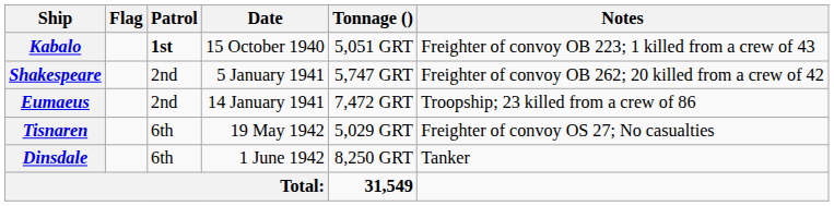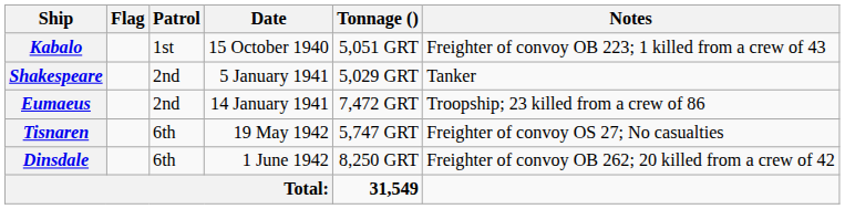 <table class="wikitable plainrowheaders">
 <tr>
 <th scope="col">Ship</th>
 <th scope="col">Flag</th>
 <th scope="col">Patrol</th>
 <th scope="col">Date</th>
 <th scope="col">Tonnage ()</th>
 <th scope="col">Notes</th>
 </tr>
 <tr>
 <th scope="row"><a href='#'><em>Kabalo</em></a></th>
 <td></td>
-<td><strong>1st</strong></td>
+<td>1st</td>
 <td style="text-align: right;">15 October 1940</td>
 <td style="text-align: right;">5,051 GRT</td>
 <td>Freighter of convoy OB 223; 1 killed from a crew of 43</td>
 </tr>
 <tr>
 <th scope="row"><a href='#'><em>Shakespeare</em></a></th>
 <td></td>
 <td>2nd</td>
 <td style="text-align: right;">5 January 1941</td>
-<td style="text-align: right;">5,747 GRT</td>
-<td>Freighter of convoy OB 262; 20 killed from a crew of 42</td>
+<td style="text-align: right;">5,029 GRT</td>
+<td>Tanker</td>
 </tr>
 <tr>
 <th scope="row"><a href='#'><em>Eumaeus</em></a></th>
 <td></td>
 <td>2nd</td>
 <td style="text-align: right;">14 January 1941</td>
 <td style="text-align: right;">7,472 GRT</td>
 <td>Troopship; 23 killed from a crew of 86</td>
 </tr>
 <tr>
 <th scope="row"><a href='#'><em>Tisnaren</em></a></th>
 <td></td>
 <td>6th</td>
 <td style="text-align: right;">19 May 1942</td>
-<td style="text-align: right;">5,029 GRT</td>
+<td style="text-align: right;">5,747 GRT</td>
 <td>Freighter of convoy OS 27; No casualties</td>
 </tr>
 <tr>
 <th scope="row"><a href='#'><em>Dinsdale</em></a></th>
 <td></td>
 <td>6th</td>
 <td style="text-align: right;">1 June 1942</td>
 <td style="text-align: right;">8,250 GRT</td>
-<td>Tanker</td>
+<td>Freighter of convoy OB 262; 20 killed from a crew of 42</td>
 </tr>
 <tr>
 <th scope="row" colspan=4 style="text-align: right; font-weight: bold;">Total:</th>
 <td style="text-align: right; font-weight: bold;">31,549</td>
 <td></td>
 </tr>
 </table>
